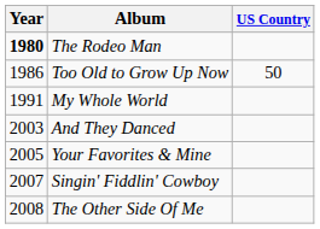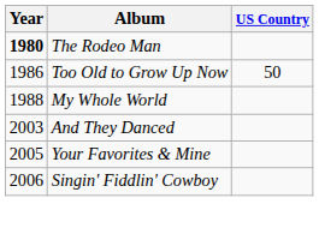 <table class="wikitable">
 <tr>
 <th>Year</th>
 <th>Album</th>
 <th><small><a href='#'>US Country</a></small></th>
 </tr>
 <tr>
 <td><strong>1980</strong></td>
 <td><em>The Rodeo Man</em></td>
 <td></td>
 </tr>
 <tr>
 <td>1986</td>
 <td><em>Too Old to Grow Up Now</em></td>
 <td align="center">50</td>
 </tr>
 <tr>
-<td>1991</td>
+<td>1988</td>
 <td><em>My Whole World</em></td>
 <td></td>
 </tr>
 <tr>
 <td>2003</td>
 <td><em>And They Danced</em></td>
 <td></td>
 </tr>
 <tr>
 <td>2005</td>
 <td><em>Your Favorites & Mine</em></td>
 <td></td>
 </tr>
 <tr>
-<td>2007</td>
+<td>2006</td>
 <td><em>Singin' Fiddlin' Cowboy</em></td>
 <td></td>
 </tr>
-<tr>
-<td>2008</td>
-<td><em>The Other Side Of Me</em></td>
-<td></td>
-</tr>
 </table>
